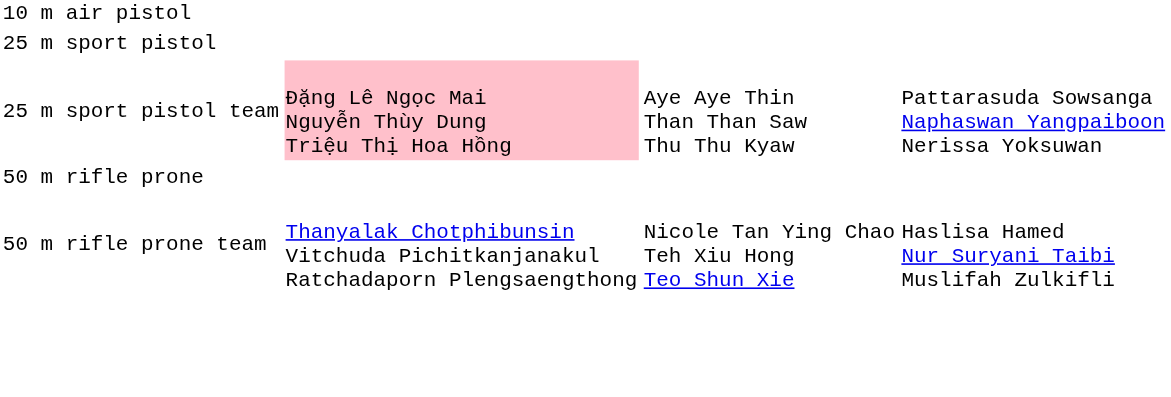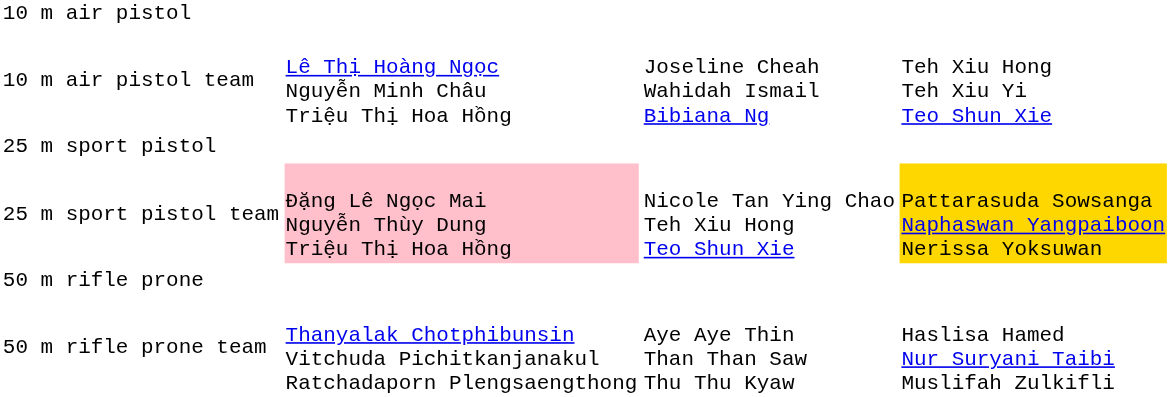 <table>
 <tr>
 <td>10 m air pistol<br></td>
 <td></td>
 <td></td>
 <td></td>
+</tr>
+<tr>
+<td>10 m air pistol team<br></td>
+<td><br><a href='#'>Lê Thị Hoàng Ngọc</a><br>Nguyễn Minh Châu<br>Triệu Thị Hoa Hồng</td>
+<td><br>Joseline Cheah<br>Wahidah Ismail<br><a href='#'>Bibiana Ng</a></td>
+<td><br>Teh Xiu Hong<br>Teh Xiu Yi<br><a href='#'>Teo Shun Xie</a></td>
 </tr>
 <tr>
 <td>25 m sport pistol<br></td>
 <td></td>
 <td nowrap></td>
 <td></td>
 </tr>
 <tr>
 <td>25 m sport pistol team<br></td>
 <td style="background: pink;"><br>Đặng Lê Ngọc Mai<br>Nguyễn Thùy Dung<br>Triệu Thị Hoa Hồng</td>
-<td><br>Aye Aye Thin<br>Than Than Saw<br>Thu Thu Kyaw</td>
-<td><br>Pattarasuda Sowsanga<br><a href='#'>Naphaswan Yangpaiboon</a><br>Nerissa Yoksuwan</td>
+<td><br>Nicole Tan Ying Chao<br>Teh Xiu Hong<br><a href='#'>Teo Shun Xie</a></td>
+<td style="background: gold;"><br>Pattarasuda Sowsanga<br><a href='#'>Naphaswan Yangpaiboon</a><br>Nerissa Yoksuwan</td>
 </tr>
 <tr>
 <td>50 m rifle prone<br></td>
 <td></td>
 <td></td>
 <td nowrap></td>
 </tr>
 <tr>
 <td>50 m rifle prone team<br></td>
 <td nowrap><br><a href='#'>Thanyalak Chotphibunsin</a><br>Vitchuda Pichitkanjanakul<br>Ratchadaporn Plengsaengthong</td>
-<td><br>Nicole Tan Ying Chao<br>Teh Xiu Hong<br><a href='#'>Teo Shun Xie</a></td>
+<td><br>Aye Aye Thin<br>Than Than Saw<br>Thu Thu Kyaw</td>
 <td><br>Haslisa Hamed<br><a href='#'>Nur Suryani Taibi</a><br>Muslifah Zulkifli</td>
 </tr>
 </table>
